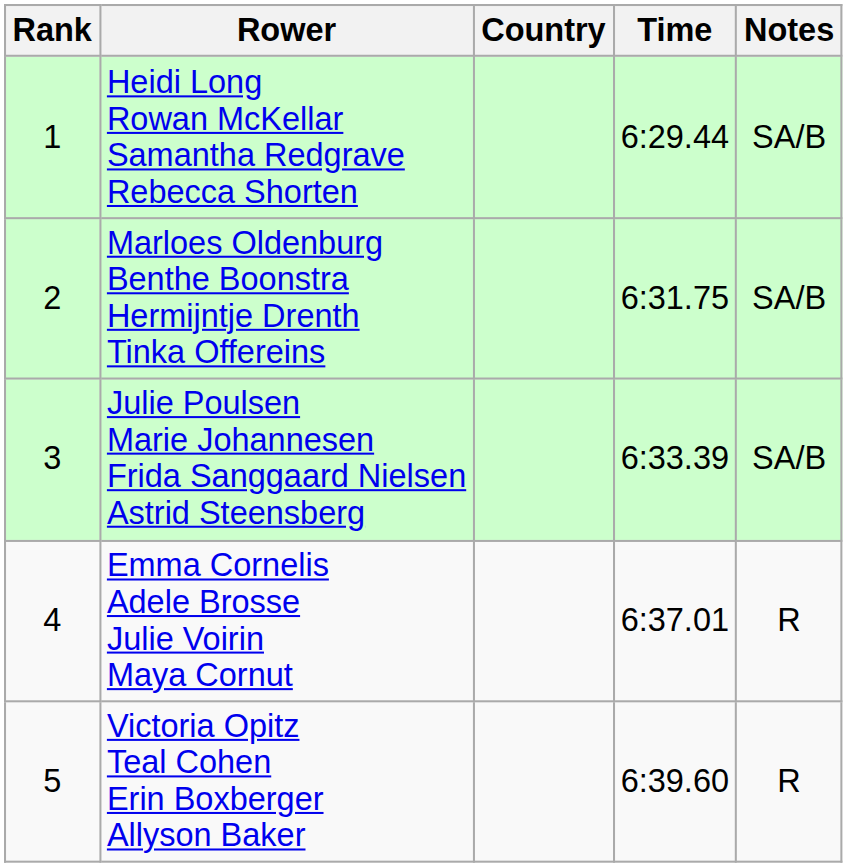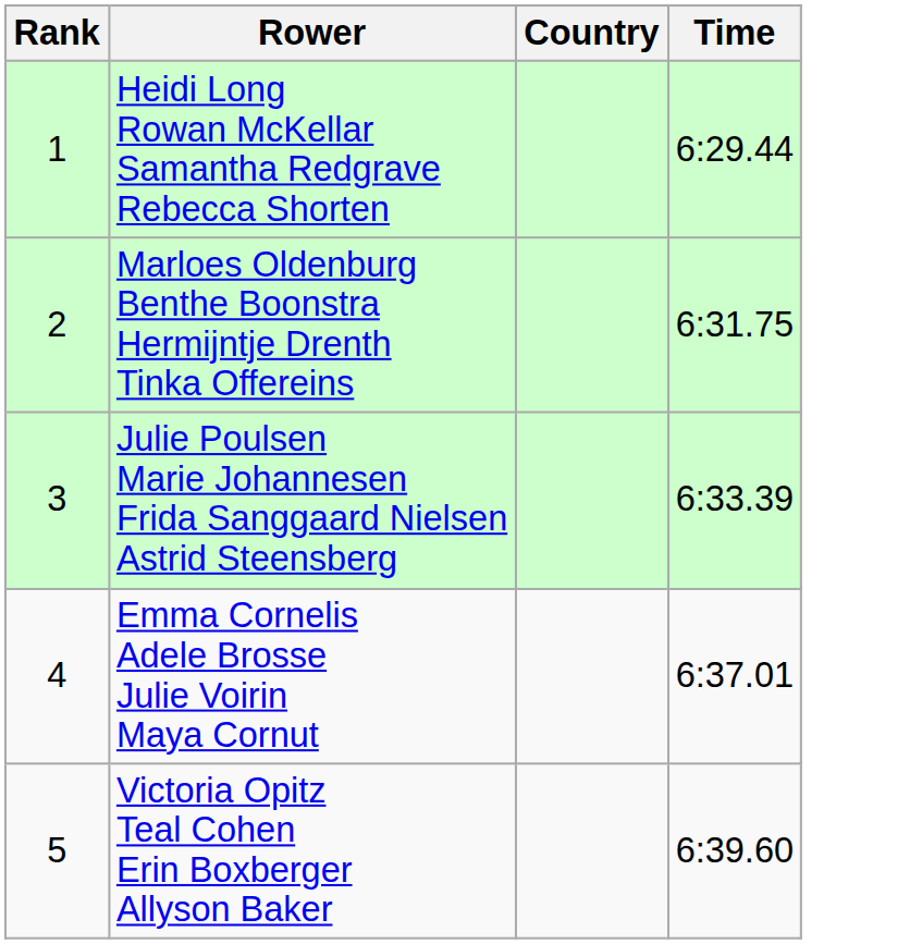 <table class="wikitable" style="text-align:center">
 <tr>
 <th>Rank</th>
 <th>Rower</th>
 <th>Country</th>
 <th>Time</th>
-<th>Notes</th>
 </tr>
 <tr bgcolor=ccffcc>
 <td>1</td>
 <td align="left"><a href='#'>Heidi Long</a><br><a href='#'>Rowan McKellar</a><br><a href='#'>Samantha Redgrave</a><br><a href='#'>Rebecca Shorten</a></td>
 <td align="left"></td>
 <td>6:29.44</td>
-<td>SA/B</td>
 </tr>
 <tr bgcolor=ccffcc>
 <td>2</td>
 <td align="left"><a href='#'>Marloes Oldenburg</a><br><a href='#'>Benthe Boonstra</a><br><a href='#'>Hermijntje Drenth</a><br><a href='#'>Tinka Offereins</a></td>
 <td align="left"></td>
 <td>6:31.75</td>
-<td>SA/B</td>
 </tr>
 <tr bgcolor=ccffcc>
 <td>3</td>
 <td align="left"><a href='#'>Julie Poulsen</a><br><a href='#'>Marie Johannesen</a><br><a href='#'>Frida Sanggaard Nielsen</a><br><a href='#'>Astrid Steensberg</a></td>
 <td align="left"></td>
 <td>6:33.39</td>
-<td>SA/B</td>
 </tr>
 <tr>
 <td>4</td>
 <td align="left"><a href='#'>Emma Cornelis</a><br><a href='#'>Adele Brosse</a><br><a href='#'>Julie Voirin</a><br><a href='#'>Maya Cornut</a></td>
 <td align="left"></td>
 <td>6:37.01</td>
-<td>R</td>
 </tr>
 <tr>
 <td>5</td>
 <td align="left"><a href='#'>Victoria Opitz</a><br><a href='#'>Teal Cohen</a><br><a href='#'>Erin Boxberger</a><br><a href='#'>Allyson Baker</a></td>
 <td align="left"></td>
 <td>6:39.60</td>
-<td>R</td>
 </tr>
 </table>
